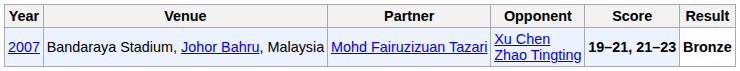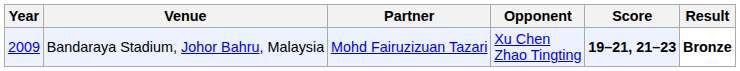 <table class="sortable wikitable" style="font-size: 90%;">
 <tr>
 <th>Year</th>
 <th>Venue</th>
 <th>Partner</th>
 <th>Opponent</th>
 <th>Score</th>
 <th>Result</th>
 </tr>
 <tr style="background:#ECF2FF">
-<td align="center"><a href='#'>2007</a></td>
+<td align="center"><a href='#'>2009</a></td>
 <td align="left">Bandaraya Stadium, <a href='#'>Johor Bahru</a>, Malaysia</td>
 <td align="left"> <a href='#'>Mohd Fairuzizuan Tazari</a></td>
 <td align="left"> <a href='#'>Xu Chen</a><br> <a href='#'>Zhao Tingting</a></td>
 <td align="left"><strong>19–21, 21–23</strong></td>
 <td style="text-align:left; background:white"> <strong>Bronze</strong></td>
 </tr>
 </table>
